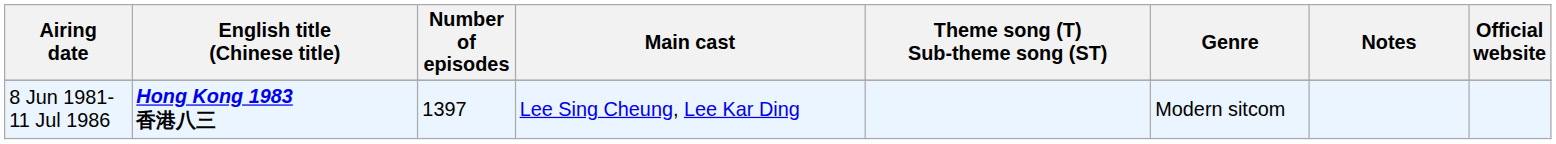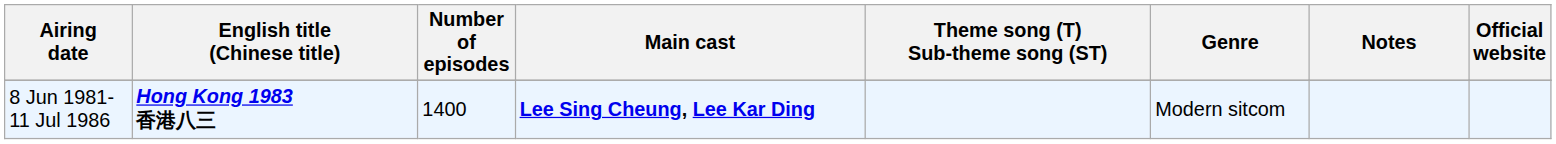 <table class="wikitable">
 <tr>
 <th align=center width=8% bgcolor="silver">Airing<br>date</th>
 <th align=center width=18% bgcolor="silver">English title <br> (Chinese title)</th>
 <th align=center width=5% bgcolor="silver">Number of episodes</th>
 <th align=center width=22% bgcolor="silver">Main cast</th>
 <th align=center width=18% bgcolor="silver">Theme song (T) <br>Sub-theme song (ST)</th>
 <th align=center width=10% bgcolor="silver">Genre</th>
 <th align=center width=10% bgcolor="silver">Notes</th>
 <th align=center width=1% bgcolor="silver">Official website</th>
 </tr>
 <tr>
 </tr>
 <tr ---- bgcolor="#ebf5ff">
 <td>8 Jun 1981- <br> 11 Jul 1986</td>
 <td><strong><em><a href='#'>Hong Kong 1983</a></em> <br> 香港八三</strong></td>
-<td>1397</td>
-<td><a href='#'>Lee Sing Cheung</a>, <a href='#'>Lee Kar Ding</a></td>
+<td>1400</td>
+<td><strong><a href='#'>Lee Sing Cheung</a>, <a href='#'>Lee Kar Ding</a></strong></td>
 <td></td>
 <td>Modern sitcom</td>
 <td></td>
 <td></td>
 </tr>
 </table>
